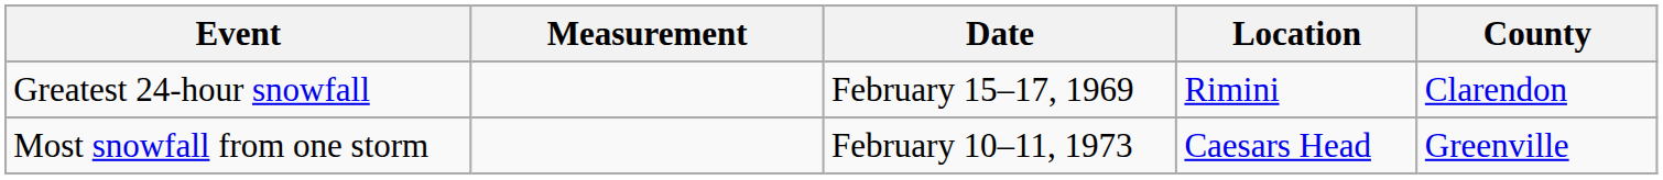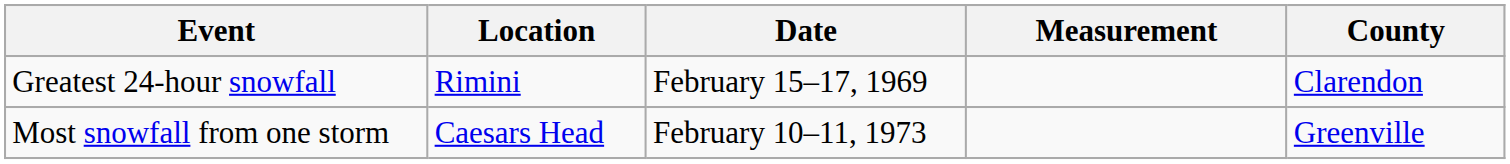 <table class="wikitable" style="font-size: 95%;" |>
 <tr>
 <th width="200">Event</th>
+<th width="100">Location</th>
+<th width="150">Date</th>
 <th width="150">Measurement</th>
-<th width="150">Date</th>
-<th width="100">Location</th>
 <th width = "100">County</th>
 </tr>
 <tr>
 <td>Greatest 24-hour <a href='#'>snowfall</a></td>
+<td><a href='#'>Rimini</a></td>
+<td>February 15–17, 1969</td>
 <td></td>
-<td>February 15–17, 1969</td>
-<td><a href='#'>Rimini</a></td>
 <td><a href='#'>Clarendon</a></td>
 </tr>
 <tr>
 <td>Most <a href='#'>snowfall</a> from one storm </td>
+<td><a href='#'>Caesars Head</a></td>
+<td>February 10–11, 1973</td>
 <td></td>
-<td>February 10–11, 1973</td>
-<td><a href='#'>Caesars Head</a></td>
 <td><a href='#'>Greenville</a></td>
 </tr>
 </table>
